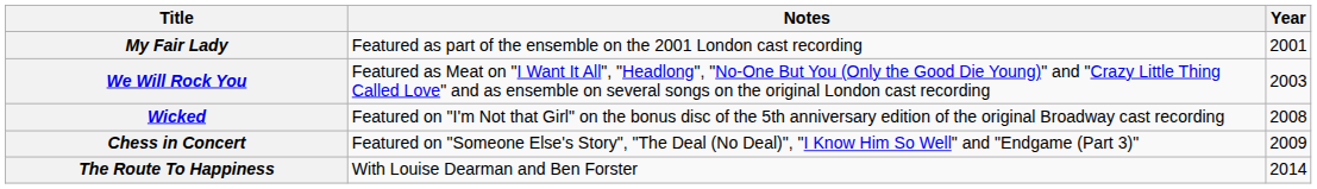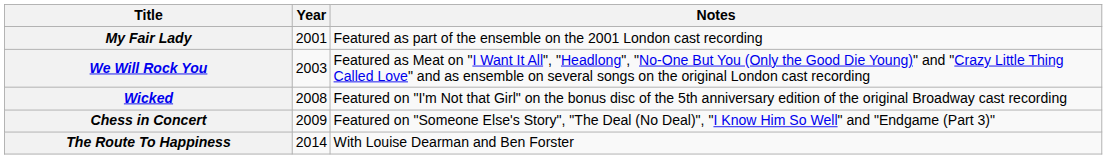 <table class="wikitable plainrowheaders sortable">
 <tr>
 <th scope="col" class="unsortable" style="width:320px;">Title</th>
+<th scope="col" class="unsortable">Year</th>
 <th scope="col" class="unsortable">Notes</th>
-<th scope="col" class="unsortable">Year</th>
 </tr>
 <tr>
 <th scope="row"><em>My Fair Lady</em></th>
+<td>2001</td>
 <td>Featured as part of the ensemble on the 2001 London cast recording</td>
-<td>2001</td>
 </tr>
 <tr>
 <th scope="row"><em><a href='#'>We Will Rock You</a></em></th>
+<td>2003</td>
 <td>Featured as Meat on "<a href='#'>I Want It All</a>", "<a href='#'>Headlong</a>", "<a href='#'>No-One But You (Only the Good Die Young)</a>" and "<a href='#'>Crazy Little Thing Called Love</a>" and as ensemble on several songs on the original London cast recording</td>
-<td>2003</td>
 </tr>
 <tr>
 <th scope="row"><em><a href='#'>Wicked</a></em></th>
+<td>2008</td>
 <td>Featured on "I'm Not that Girl" on the bonus disc of the 5th anniversary edition of the original Broadway cast recording</td>
-<td>2008</td>
 </tr>
 <tr>
 <th scope="row"><em>Chess in Concert</em></th>
+<td>2009</td>
 <td>Featured on "Someone Else's Story", "The Deal (No Deal)", "<a href='#'>I Know Him So Well</a>" and "Endgame (Part 3)"</td>
-<td>2009</td>
 </tr>
 <tr>
 <th scope="row"><em>The Route To Happiness</em></th>
+<td>2014</td>
 <td>With Louise Dearman and Ben Forster</td>
-<td>2014</td>
 </tr>
 </table>
